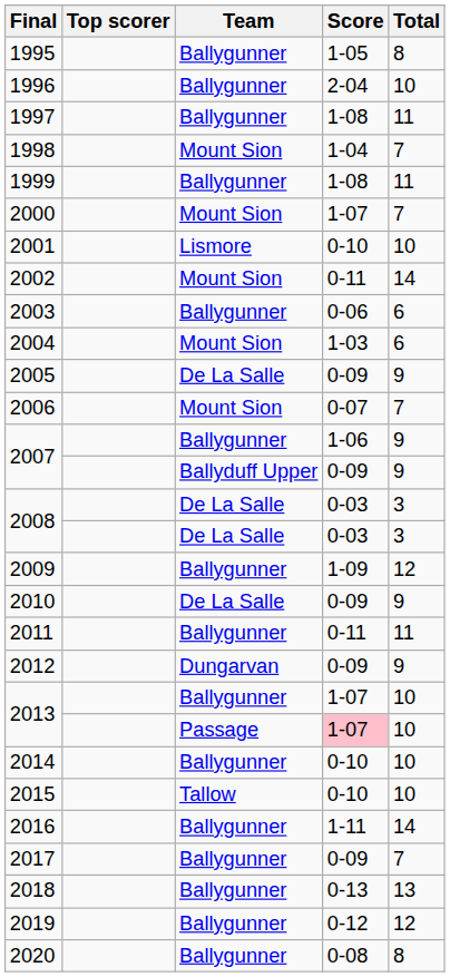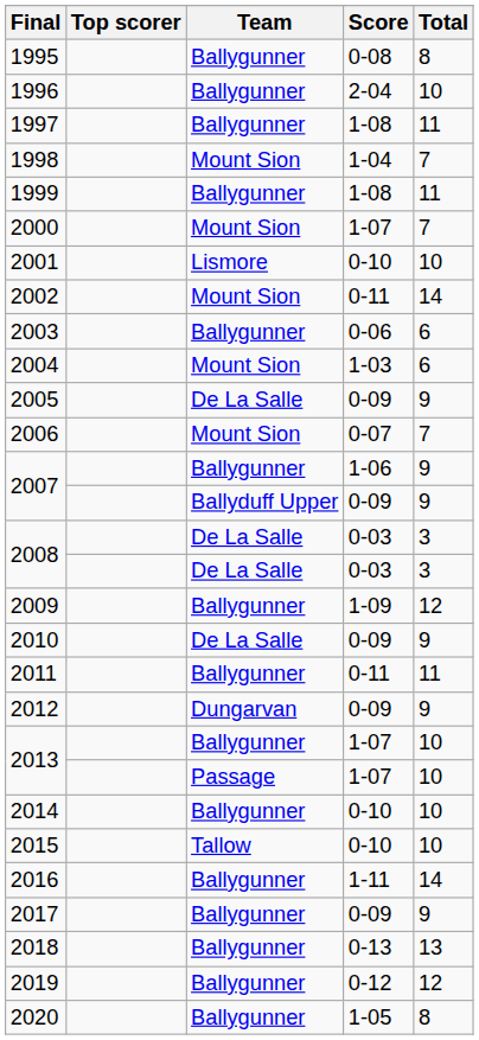 <table class="wikitable sortable">
 <tr>
 </tr>
 <tr>
 <th>Final</th>
 <th>Top scorer</th>
 <th>Team</th>
 <th>Score</th>
 <th>Total</th>
 </tr>
 <tr>
 <td>1995</td>
 <td></td>
 <td><a href='#'>Ballygunner</a></td>
-<td>1-05</td>
+<td>0-08</td>
 <td>8</td>
 </tr>
 <tr>
 <td>1996</td>
 <td></td>
 <td><a href='#'>Ballygunner</a></td>
 <td>2-04</td>
 <td>10</td>
 </tr>
 <tr>
 <td>1997</td>
 <td></td>
 <td><a href='#'>Ballygunner</a></td>
 <td>1-08</td>
 <td>11</td>
 </tr>
 <tr>
 <td>1998</td>
 <td></td>
 <td><a href='#'>Mount Sion</a></td>
 <td>1-04</td>
 <td>7</td>
 </tr>
 <tr>
 <td>1999</td>
 <td></td>
 <td><a href='#'>Ballygunner</a></td>
 <td>1-08</td>
 <td>11</td>
 </tr>
 <tr>
 <td>2000</td>
 <td></td>
 <td><a href='#'>Mount Sion</a></td>
 <td>1-07</td>
 <td>7</td>
 </tr>
 <tr>
 <td>2001</td>
 <td></td>
 <td><a href='#'>Lismore</a></td>
 <td>0-10</td>
 <td>10</td>
 </tr>
 <tr>
 <td>2002</td>
 <td></td>
 <td><a href='#'>Mount Sion</a></td>
 <td>0-11</td>
 <td>14</td>
 </tr>
 <tr>
 <td>2003</td>
 <td></td>
 <td><a href='#'>Ballygunner</a></td>
 <td>0-06</td>
 <td>6</td>
 </tr>
 <tr>
 <td>2004</td>
 <td></td>
 <td><a href='#'>Mount Sion</a></td>
 <td>1-03</td>
 <td>6</td>
 </tr>
 <tr>
 <td>2005</td>
 <td></td>
 <td><a href='#'>De La Salle</a></td>
 <td>0-09</td>
 <td>9</td>
 </tr>
 <tr>
 <td>2006</td>
 <td></td>
 <td><a href='#'>Mount Sion</a></td>
 <td>0-07</td>
 <td>7</td>
 </tr>
 <tr>
 <td rowspan=2>2007</td>
 <td></td>
 <td><a href='#'>Ballygunner</a></td>
 <td>1-06</td>
 <td>9</td>
 </tr>
 <tr>
 <td></td>
 <td><a href='#'>Ballyduff Upper</a></td>
 <td>0-09</td>
 <td>9</td>
 </tr>
 <tr>
 <td rowspan=2>2008</td>
 <td></td>
 <td><a href='#'>De La Salle</a></td>
 <td>0-03</td>
 <td>3</td>
 </tr>
 <tr>
 <td></td>
 <td><a href='#'>De La Salle</a></td>
 <td>0-03</td>
 <td>3</td>
 </tr>
 <tr>
 <td>2009</td>
 <td></td>
 <td><a href='#'>Ballygunner</a></td>
 <td>1-09</td>
 <td>12</td>
 </tr>
 <tr>
 <td>2010</td>
 <td></td>
 <td><a href='#'>De La Salle</a></td>
 <td>0-09</td>
 <td>9</td>
 </tr>
 <tr>
 <td>2011</td>
 <td></td>
 <td><a href='#'>Ballygunner</a></td>
 <td>0-11</td>
 <td>11</td>
 </tr>
 <tr>
 <td>2012</td>
 <td></td>
 <td><a href='#'>Dungarvan</a></td>
 <td>0-09</td>
 <td>9</td>
 </tr>
 <tr>
 <td rowspan=2>2013</td>
 <td></td>
 <td><a href='#'>Ballygunner</a></td>
 <td>1-07</td>
 <td>10</td>
 </tr>
 <tr>
 <td></td>
 <td><a href='#'>Passage</a></td>
-<td style="background: pink;">1-07</td>
+<td>1-07</td>
 <td>10</td>
 </tr>
 <tr>
 <td>2014</td>
 <td></td>
 <td><a href='#'>Ballygunner</a></td>
 <td>0-10</td>
 <td>10</td>
 </tr>
 <tr>
 <td>2015</td>
 <td></td>
 <td><a href='#'>Tallow</a></td>
 <td>0-10</td>
 <td>10</td>
 </tr>
 <tr>
 <td>2016</td>
 <td></td>
 <td><a href='#'>Ballygunner</a></td>
 <td>1-11</td>
 <td>14</td>
 </tr>
 <tr>
 <td>2017</td>
 <td></td>
 <td><a href='#'>Ballygunner</a></td>
 <td>0-09</td>
-<td>7</td>
+<td>9</td>
 </tr>
 <tr>
 <td>2018</td>
 <td></td>
 <td><a href='#'>Ballygunner</a></td>
 <td>0-13</td>
 <td>13</td>
 </tr>
 <tr>
 <td>2019</td>
 <td></td>
 <td><a href='#'>Ballygunner</a></td>
 <td>0-12</td>
 <td>12</td>
 </tr>
 <tr>
 <td>2020</td>
 <td></td>
 <td><a href='#'>Ballygunner</a></td>
-<td>0-08</td>
+<td>1-05</td>
 <td>8</td>
 </tr>
 </table>
